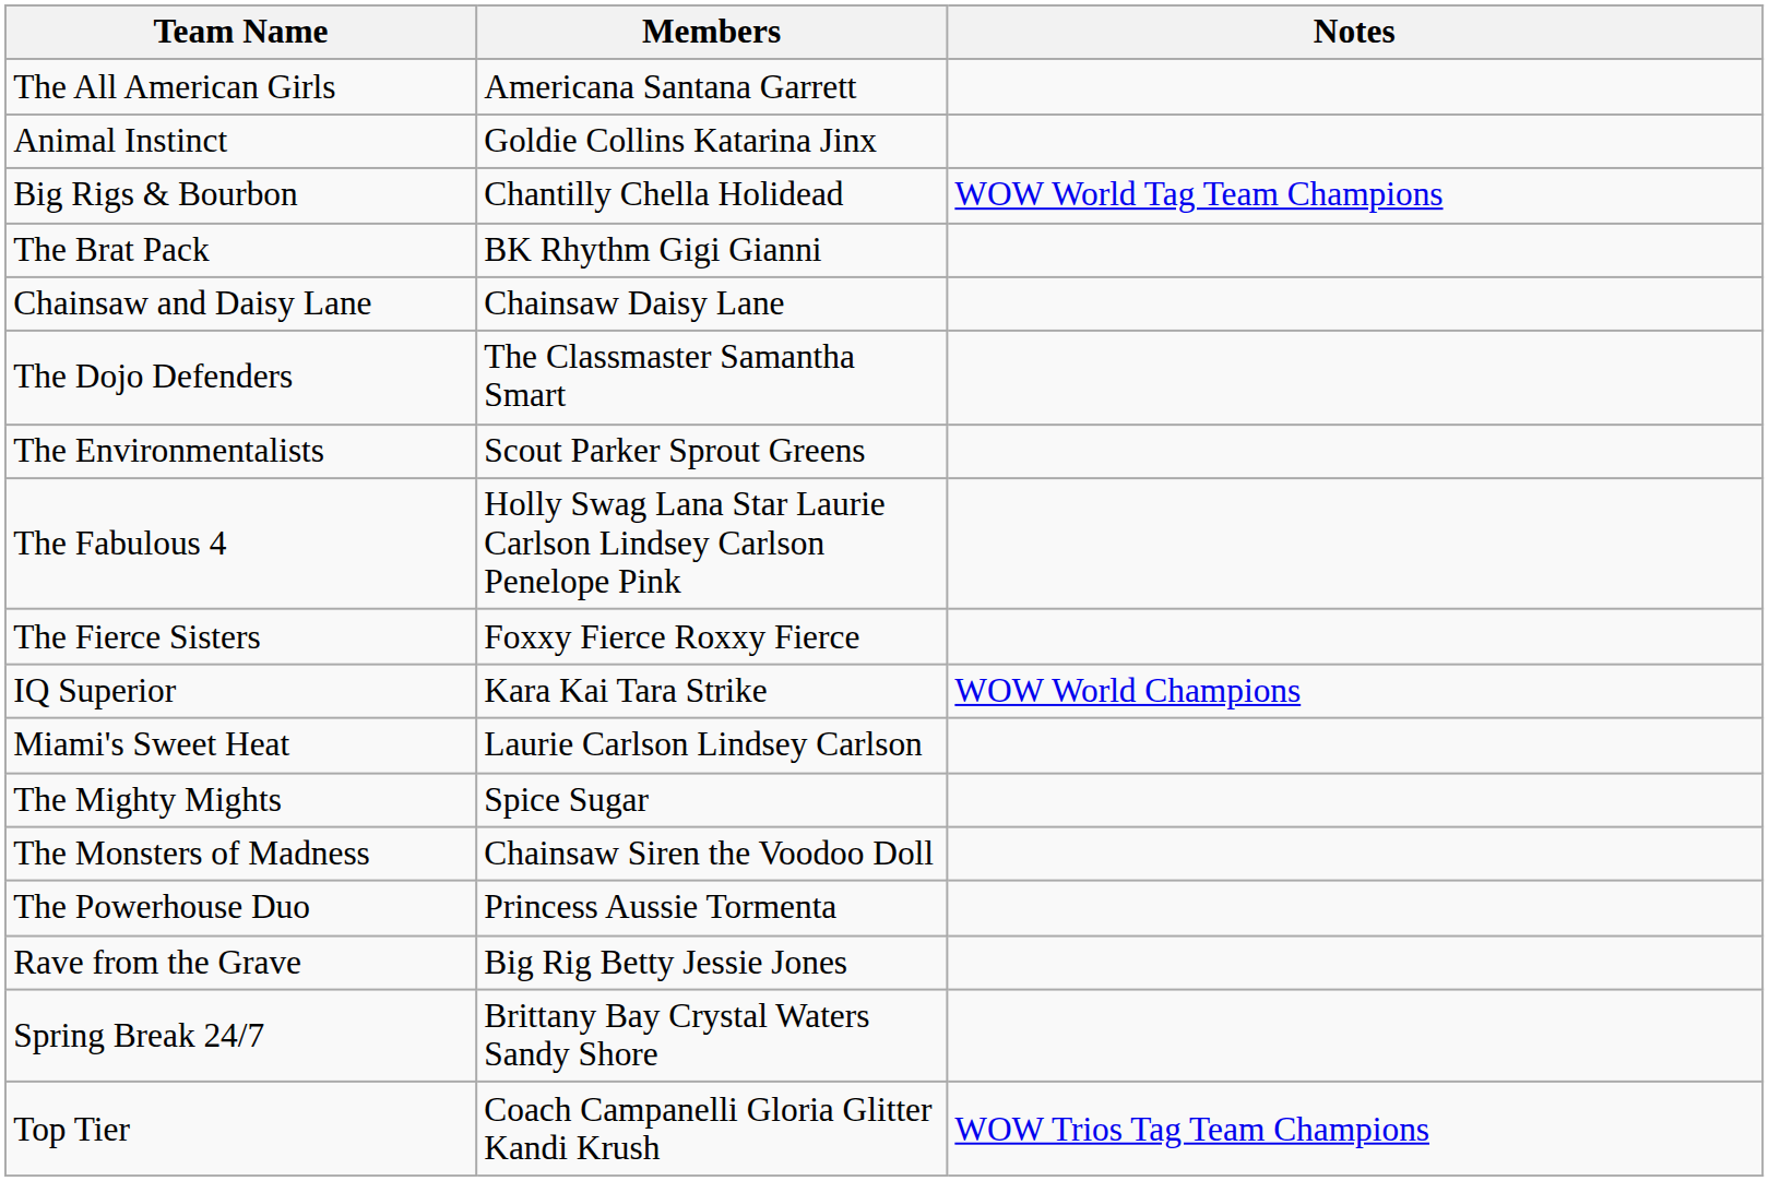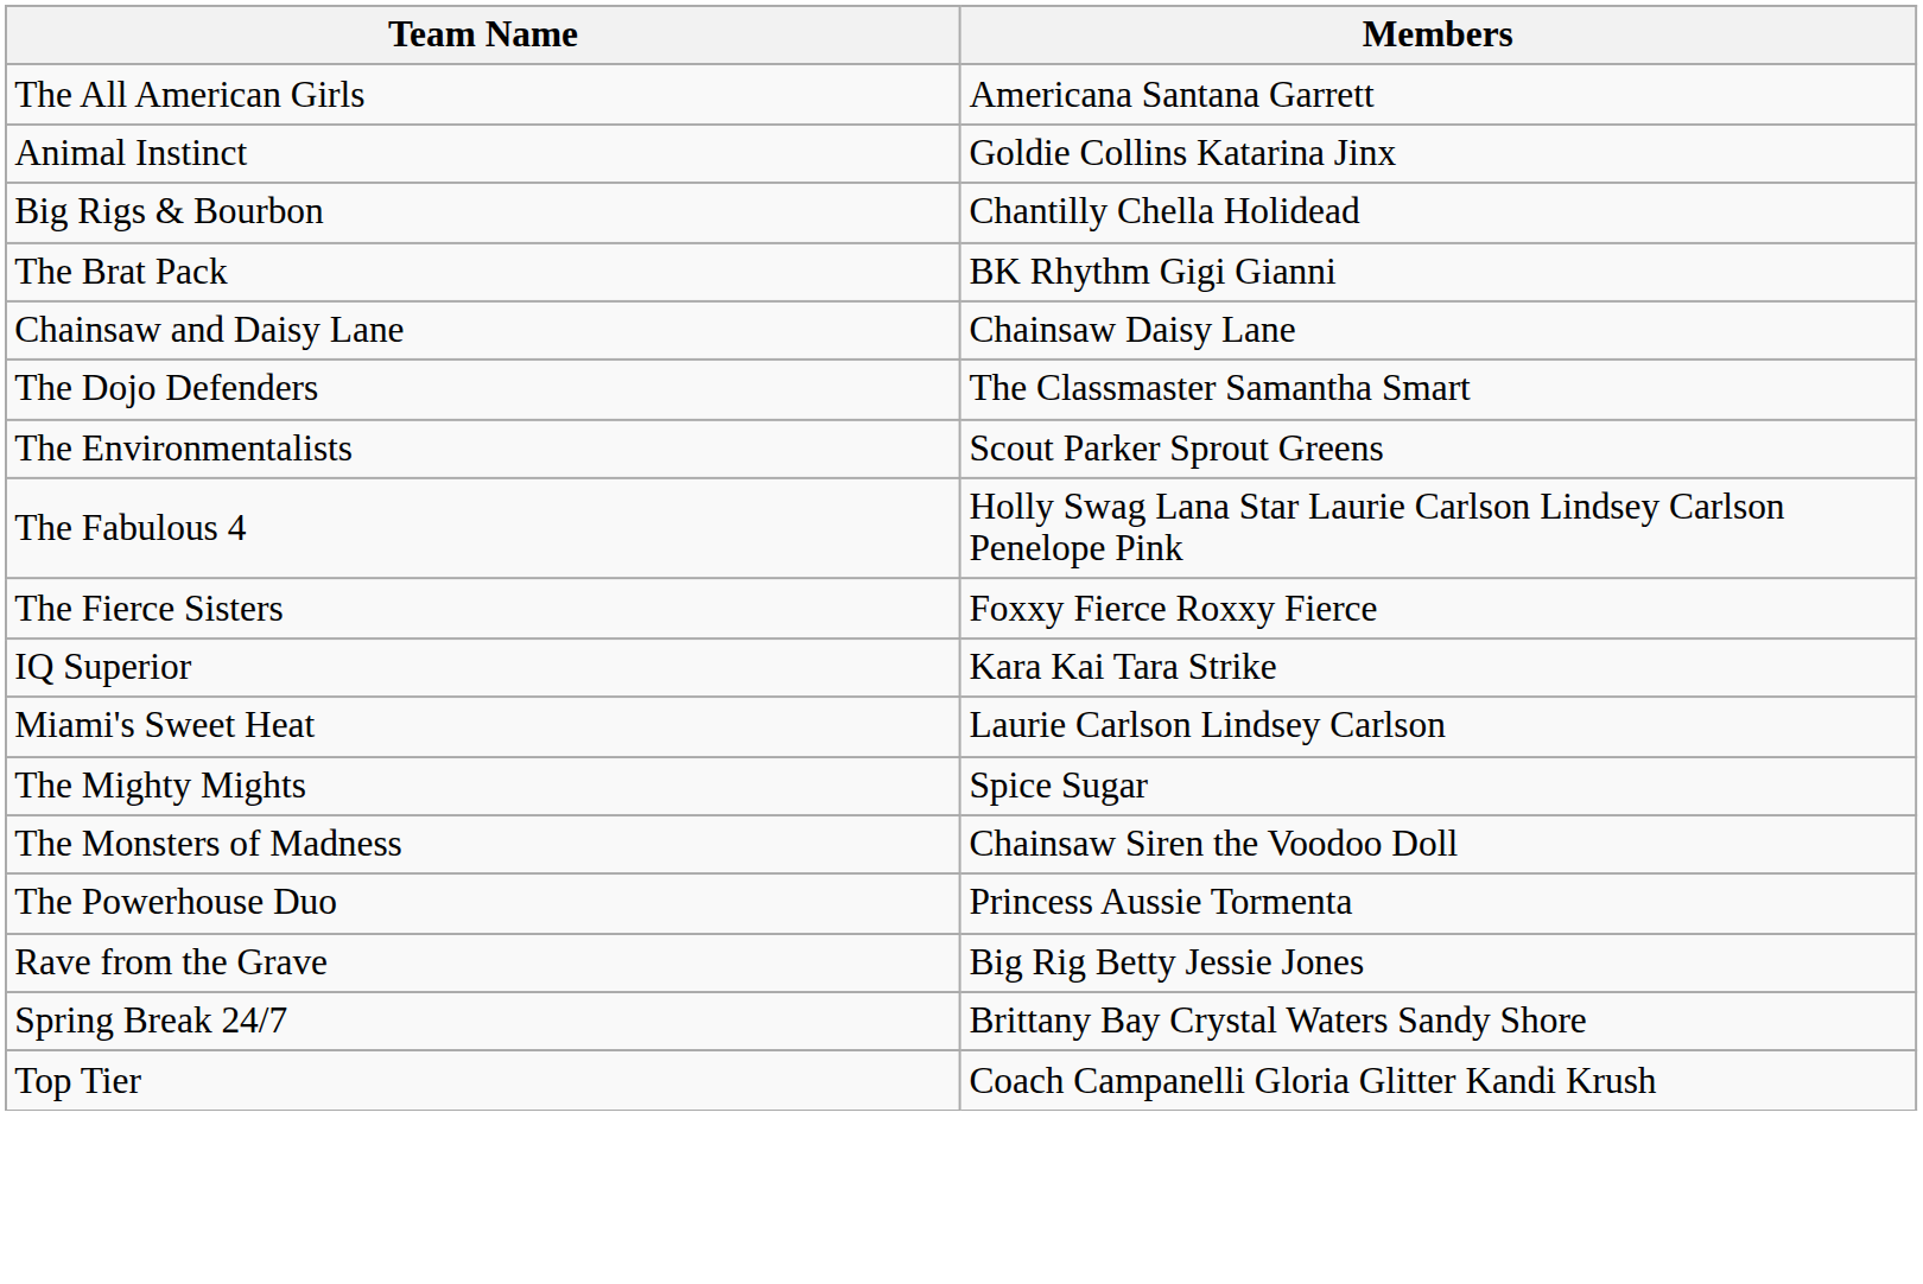 <table class="wikitable sortable" style="width:65%;">
 <tr>
 <th width=26%>Team Name</th>
 <th width=26%>Members</th>
-<th width=45%>Notes</th>
 </tr>
 <tr>
 <td>The All American Girls</td>
 <td>Americana  Santana Garrett</td>
-<td></td>
 </tr>
 <tr>
 <td>Animal Instinct</td>
 <td>Goldie Collins  Katarina Jinx</td>
-<td></td>
 </tr>
 <tr>
 <td>Big Rigs & Bourbon</td>
 <td>Chantilly Chella  Holidead</td>
-<td><a href='#'>WOW World Tag Team Champions</a></td>
 </tr>
 <tr>
 <td>The Brat Pack</td>
 <td>BK Rhythm  Gigi Gianni</td>
-<td></td>
 </tr>
 <tr>
 <td>Chainsaw and Daisy Lane</td>
 <td>Chainsaw  Daisy Lane</td>
-<td></td>
 </tr>
 <tr>
 <td>The Dojo Defenders</td>
 <td>The Classmaster  Samantha Smart</td>
-<td></td>
 </tr>
 <tr>
 <td>The Environmentalists</td>
 <td>Scout Parker  Sprout Greens</td>
-<td></td>
 </tr>
 <tr>
 <td>The Fabulous 4</td>
 <td>Holly Swag  Lana Star  Laurie Carlson  Lindsey Carlson  Penelope Pink</td>
-<td></td>
 </tr>
 <tr>
 <td>The Fierce Sisters</td>
 <td>Foxxy Fierce  Roxxy Fierce</td>
-<td></td>
 </tr>
 <tr>
 <td>IQ Superior</td>
 <td>Kara Kai  Tara Strike</td>
-<td><a href='#'>WOW World Champions</a></td>
 </tr>
 <tr>
 <td>Miami's Sweet Heat</td>
 <td>Laurie Carlson  Lindsey Carlson</td>
-<td></td>
 </tr>
 <tr>
 <td>The Mighty Mights</td>
 <td>Spice  Sugar</td>
-<td></td>
 </tr>
 <tr>
 <td>The Monsters of Madness</td>
 <td>Chainsaw  Siren the Voodoo Doll</td>
-<td></td>
 </tr>
 <tr>
 <td>The Powerhouse Duo</td>
 <td>Princess Aussie  Tormenta</td>
-<td></td>
 </tr>
 <tr>
 <td>Rave from the Grave</td>
 <td>Big Rig Betty  Jessie Jones</td>
-<td></td>
 </tr>
 <tr>
 <td>Spring Break 24/7</td>
 <td>Brittany Bay  Crystal Waters  Sandy Shore</td>
-<td></td>
 </tr>
 <tr>
 <td>Top Tier</td>
 <td>Coach Campanelli  Gloria Glitter  Kandi Krush</td>
-<td><a href='#'>WOW Trios Tag Team Champions</a></td>
 </tr>
 </table>
